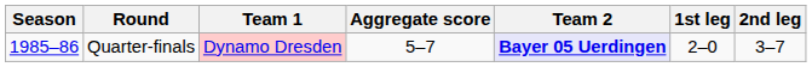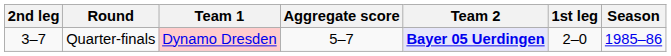 <table class="wikitable" style="text-align: center">
 <tr>
-<th>Season</th>
+<th>2nd leg</th>
 <th>Round</th>
 <th>Team 1</th>
 <th>Aggregate score</th>
 <th>Team 2</th>
 <th>1st leg</th>
-<th>2nd leg</th>
+<th>Season</th>
 </tr>
 <tr>
-<td><a href='#'>1985–86</a></td>
+<td>3–7</td>
 <td>Quarter-finals</td>
 <td style="background:#ffcccc"><a href='#'>Dynamo Dresden</a></td>
 <td>5–7</td>
 <td style="background:#e6e6fa;"><strong><a href='#'>Bayer 05 Uerdingen</a></strong></td>
 <td>2–0</td>
-<td>3–7</td>
+<td><a href='#'>1985–86</a></td>
 </tr>
 </table>
